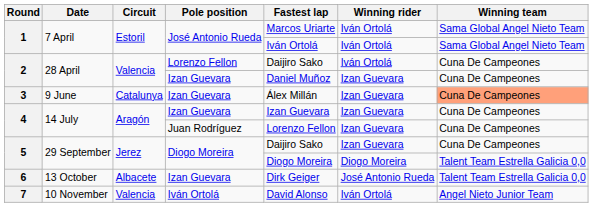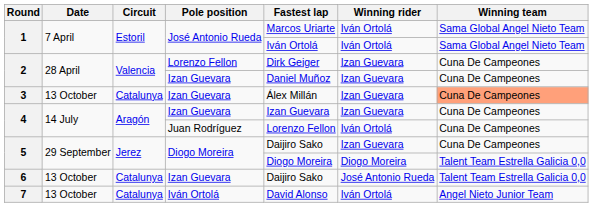 <table class="wikitable" style="font-size: 85%">
 <tr>
 <th>Round</th>
 <th>Date</th>
 <th>Circuit</th>
 <th>Pole position</th>
 <th>Fastest lap</th>
 <th>Winning rider</th>
 <th>Winning team</th>
 </tr>
 <tr>
 <th rowspan="2">1</th>
 <td rowspan="2">7 April</td>
 <td rowspan="2"> <a href='#'>Estoril</a></td>
 <td rowspan="2"> <a href='#'>José Antonio Rueda</a></td>
 <td> <a href='#'>Marcos Uriarte</a></td>
 <td> <a href='#'>Iván Ortolá</a></td>
 <td><a href='#'>Sama Global Angel Nieto Team</a></td>
 </tr>
 <tr>
 <td> <a href='#'>Iván Ortolá</a></td>
 <td> <a href='#'>Iván Ortolá</a></td>
 <td><a href='#'>Sama Global Angel Nieto Team</a></td>
 </tr>
 <tr>
 <th rowspan="2">2</th>
 <td rowspan="2">28 April</td>
 <td rowspan="2"> <a href='#'>Valencia</a></td>
 <td> <a href='#'>Lorenzo Fellon</a></td>
-<td> Daijiro Sako</td>
-<td> <a href='#'>Iván Ortolá</a></td>
+<td> <a href='#'>Dirk Geiger</a></td>
+<td> <a href='#'>Izan Guevara</a></td>
 <td>Cuna De Campeones</td>
 </tr>
 <tr>
 <td> <a href='#'>Izan Guevara</a></td>
 <td> <a href='#'>Daniel Muñoz</a></td>
 <td> <a href='#'>Izan Guevara</a></td>
 <td>Cuna De Campeones</td>
 </tr>
 <tr>
 <th>3</th>
-<td>9 June</td>
+<td>13 October</td>
 <td> <a href='#'>Catalunya</a></td>
 <td> <a href='#'>Izan Guevara</a></td>
 <td> Álex Millán</td>
 <td> <a href='#'>Izan Guevara</a></td>
 <td style="background: lightsalmon;">Cuna De Campeones</td>
 </tr>
 <tr>
 <th rowspan="2">4</th>
 <td rowspan="2">14 July</td>
 <td rowspan="2"> <a href='#'>Aragón</a></td>
 <td> <a href='#'>Izan Guevara</a></td>
 <td> <a href='#'>Izan Guevara</a></td>
 <td> <a href='#'>Izan Guevara</a></td>
 <td>Cuna De Campeones</td>
 </tr>
 <tr>
 <td> Juan Rodríguez</td>
 <td> <a href='#'>Lorenzo Fellon</a></td>
-<td> <a href='#'>Izan Guevara</a></td>
+<td> <a href='#'>Iván Ortolá</a></td>
 <td>Cuna De Campeones</td>
 </tr>
 <tr>
 <th rowspan="2">5</th>
 <td rowspan="2">29 September</td>
 <td rowspan="2"> <a href='#'>Jerez</a></td>
 <td rowspan="2"> <a href='#'>Diogo Moreira</a></td>
 <td> Daijiro Sako</td>
 <td> <a href='#'>Izan Guevara</a></td>
 <td>Cuna De Campeones</td>
 </tr>
 <tr>
 <td> <a href='#'>Diogo Moreira</a></td>
 <td> <a href='#'>Diogo Moreira</a></td>
 <td><a href='#'>Talent Team Estrella Galicia 0,0</a></td>
 </tr>
 <tr>
 <th>6</th>
 <td>13 October</td>
-<td> <a href='#'>Albacete</a></td>
+<td> <a href='#'>Catalunya</a></td>
 <td> <a href='#'>Izan Guevara</a></td>
-<td> <a href='#'>Dirk Geiger</a></td>
+<td> Daijiro Sako</td>
 <td> <a href='#'>José Antonio Rueda</a></td>
 <td><a href='#'>Talent Team Estrella Galicia 0,0</a></td>
 </tr>
 <tr>
 <th>7</th>
-<td>10 November</td>
-<td> <a href='#'>Valencia</a></td>
+<td>13 October</td>
+<td> <a href='#'>Catalunya</a></td>
 <td> <a href='#'>Iván Ortolá</a></td>
 <td> <a href='#'>David Alonso</a></td>
 <td> <a href='#'>Iván Ortolá</a></td>
 <td><a href='#'>Angel Nieto Junior Team</a></td>
 </tr>
 </table>
